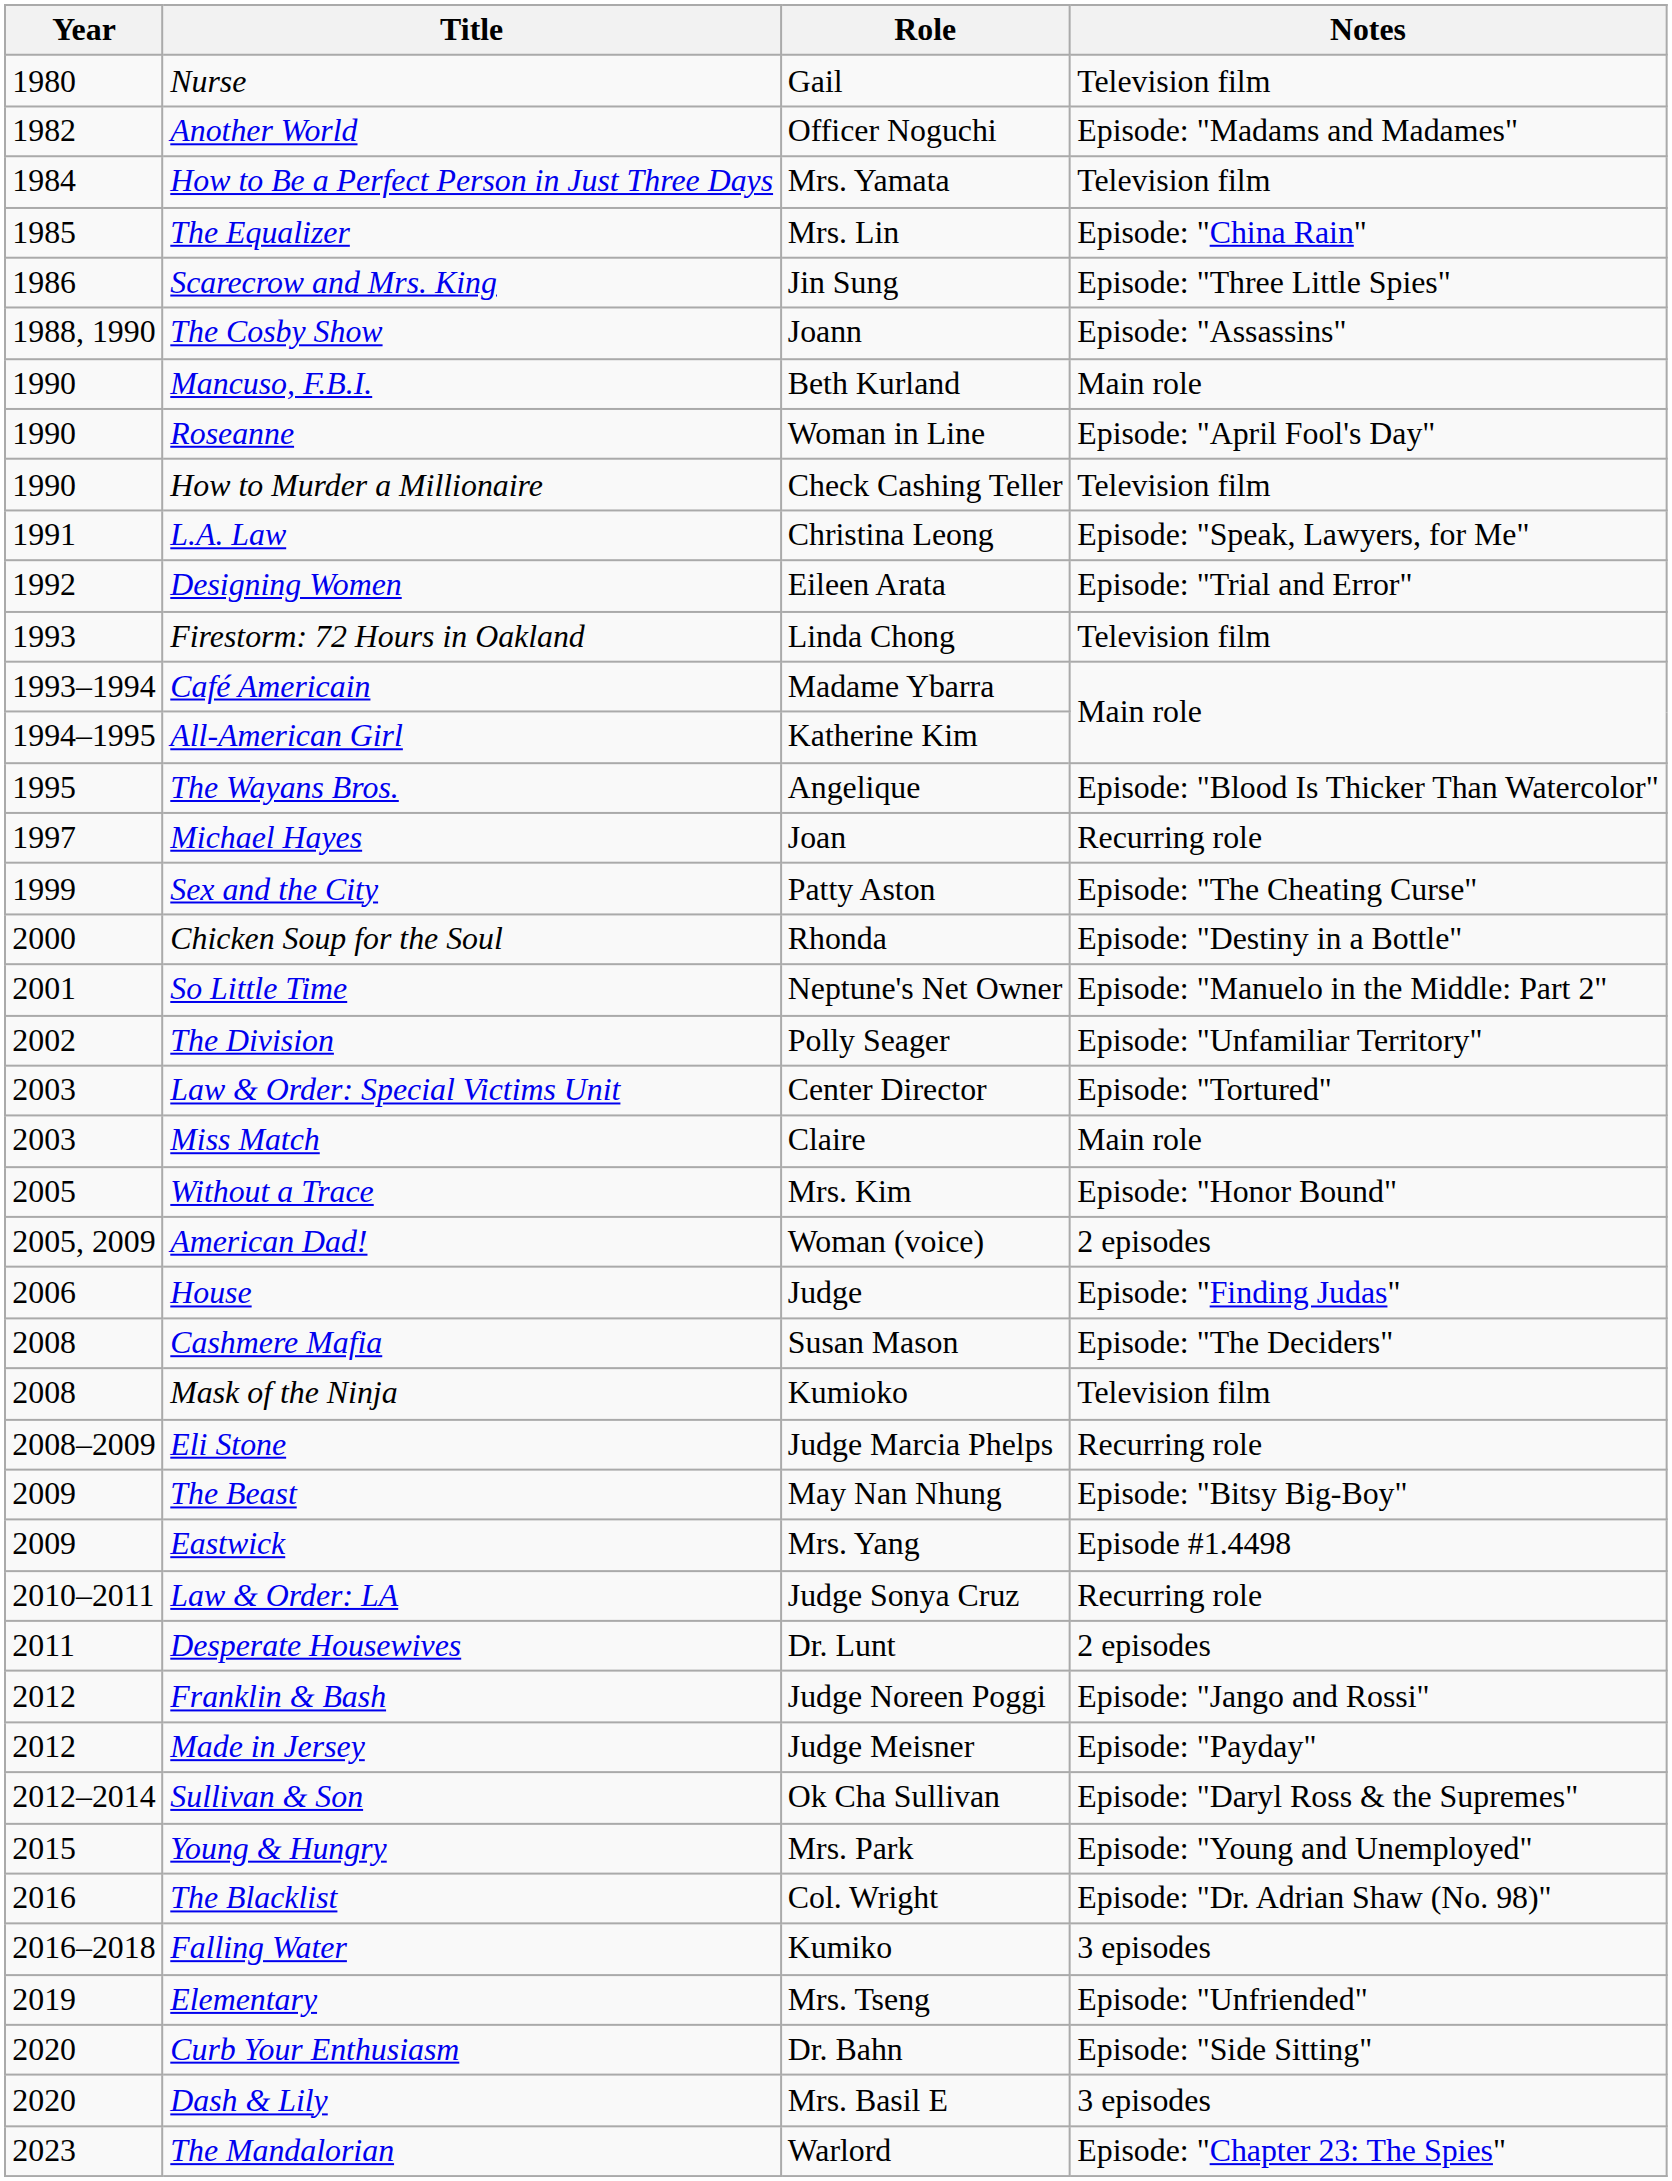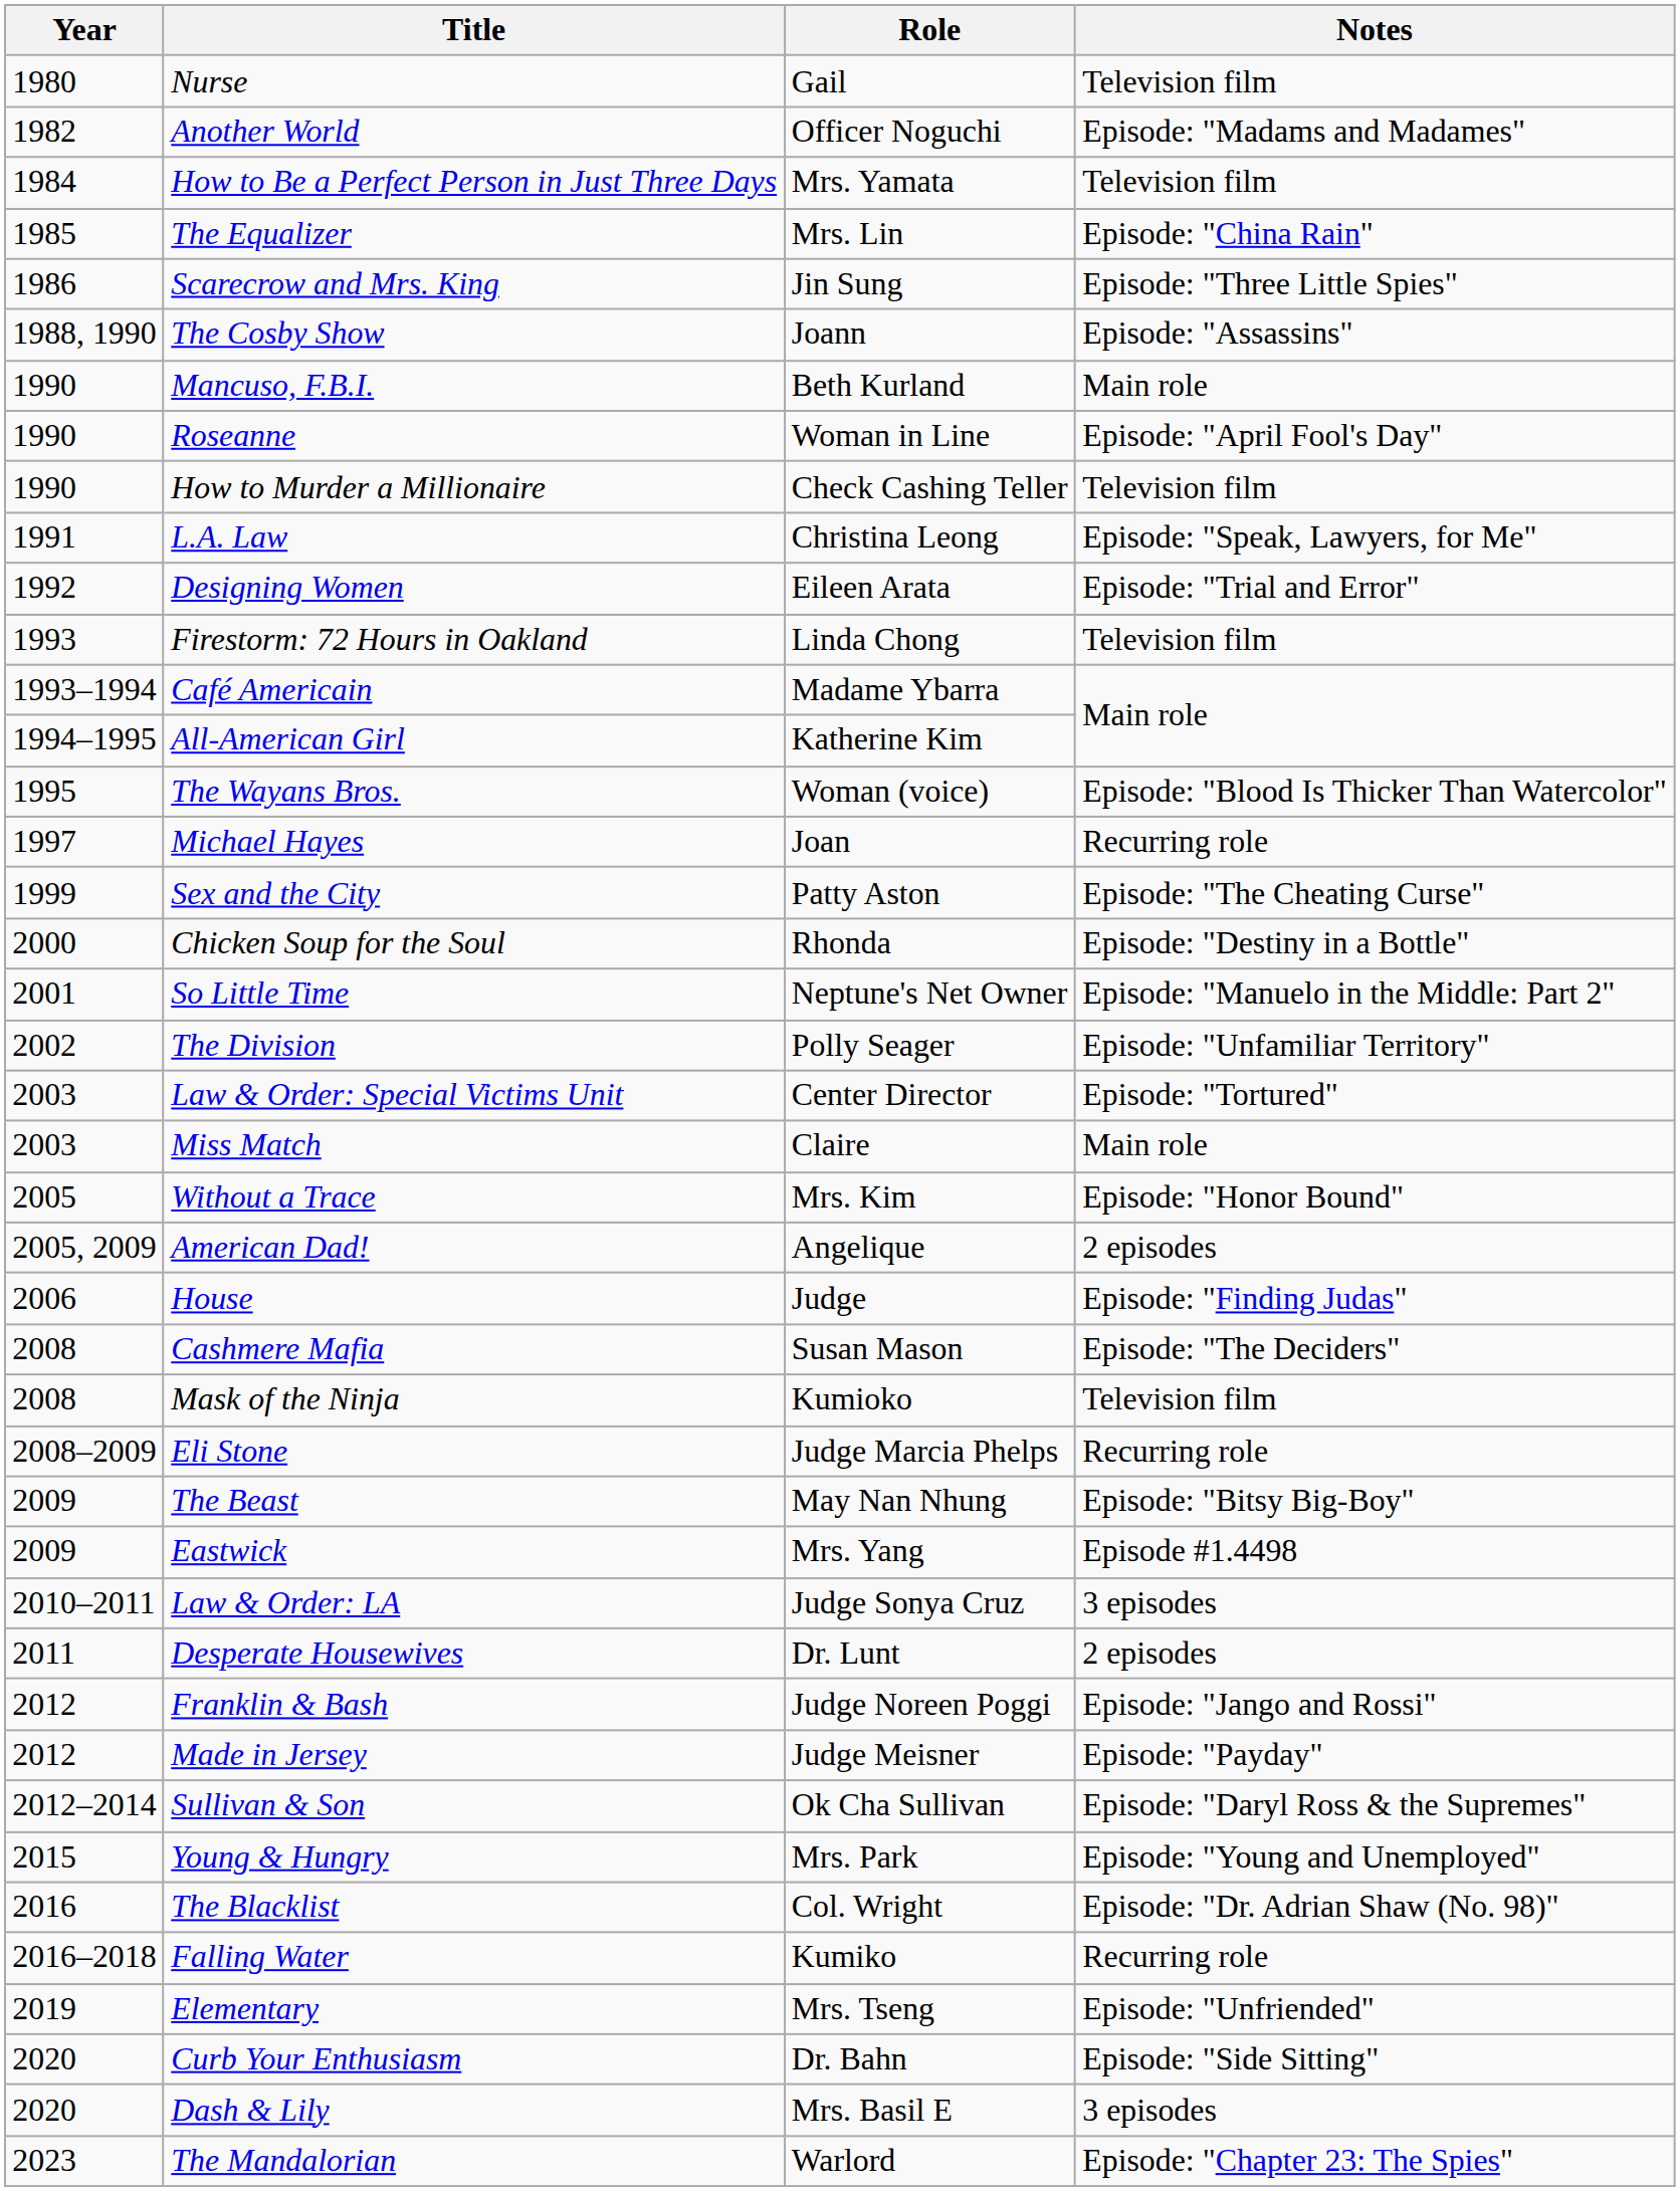 <table class="wikitable sortable">
 <tr>
 <th>Year</th>
 <th>Title</th>
 <th>Role</th>
 <th>Notes</th>
 </tr>
 <tr>
 <td>1980</td>
 <td><em>Nurse</em></td>
 <td>Gail</td>
 <td>Television film</td>
 </tr>
 <tr>
 <td>1982</td>
 <td><em><a href='#'>Another World</a></em></td>
 <td>Officer Noguchi</td>
 <td>Episode: "Madams and Madames"</td>
 </tr>
 <tr>
 <td>1984</td>
 <td><em><a href='#'>How to Be a Perfect Person in Just Three Days</a></em></td>
 <td>Mrs. Yamata</td>
 <td>Television film</td>
 </tr>
 <tr>
 <td>1985</td>
 <td><em><a href='#'>The Equalizer</a></em></td>
 <td>Mrs. Lin</td>
 <td>Episode: "<a href='#'>China Rain</a>"</td>
 </tr>
 <tr>
 <td>1986</td>
 <td><em><a href='#'>Scarecrow and Mrs. King</a></em></td>
 <td>Jin Sung</td>
 <td>Episode: "Three Little Spies"</td>
 </tr>
 <tr>
 <td>1988, 1990</td>
 <td><em><a href='#'>The Cosby Show</a></em></td>
 <td>Joann</td>
 <td>Episode: "Assassins"</td>
 </tr>
 <tr>
 <td>1990</td>
 <td><em><a href='#'>Mancuso, F.B.I.</a></em></td>
 <td>Beth Kurland</td>
 <td>Main role</td>
 </tr>
 <tr>
 <td>1990</td>
 <td><em><a href='#'>Roseanne</a></em></td>
 <td>Woman in Line</td>
 <td>Episode: "April Fool's Day"</td>
 </tr>
 <tr>
 <td>1990</td>
 <td><em>How to Murder a Millionaire</em></td>
 <td>Check Cashing Teller</td>
 <td>Television film</td>
 </tr>
 <tr>
 <td>1991</td>
 <td><em><a href='#'>L.A. Law</a></em></td>
 <td>Christina Leong</td>
 <td>Episode: "Speak, Lawyers, for Me"</td>
 </tr>
 <tr>
 <td>1992</td>
 <td><em><a href='#'>Designing Women</a></em></td>
 <td>Eileen Arata</td>
 <td>Episode: "Trial and Error"</td>
 </tr>
 <tr>
 <td>1993</td>
 <td><em>Firestorm: 72 Hours in Oakland</em></td>
 <td>Linda Chong</td>
 <td>Television film</td>
 </tr>
 <tr>
 <td>1993–1994</td>
 <td><em><a href='#'>Café Americain</a></em></td>
 <td>Madame Ybarra</td>
 <td rowspan="2">Main role</td>
 </tr>
 <tr>
 <td>1994–1995</td>
 <td><em><a href='#'>All-American Girl</a></em></td>
 <td>Katherine Kim</td>
 </tr>
 <tr>
 <td>1995</td>
 <td><em><a href='#'>The Wayans Bros.</a></em></td>
-<td>Angelique</td>
+<td>Woman (voice)</td>
 <td>Episode: "Blood Is Thicker Than Watercolor"</td>
 </tr>
 <tr>
 <td>1997</td>
 <td><em><a href='#'>Michael Hayes</a></em></td>
 <td>Joan</td>
 <td>Recurring role</td>
 </tr>
 <tr>
 <td>1999</td>
 <td><em><a href='#'>Sex and the City</a></em></td>
 <td>Patty Aston</td>
 <td>Episode: "The Cheating Curse"</td>
 </tr>
 <tr>
 <td>2000</td>
 <td><em>Chicken Soup for the Soul</em></td>
 <td>Rhonda</td>
 <td>Episode: "Destiny in a Bottle"</td>
 </tr>
 <tr>
 <td>2001</td>
 <td><em><a href='#'>So Little Time</a></em></td>
 <td>Neptune's Net Owner</td>
 <td>Episode: "Manuelo in the Middle: Part 2"</td>
 </tr>
 <tr>
 <td>2002</td>
 <td><em><a href='#'>The Division</a></em></td>
 <td>Polly Seager</td>
 <td>Episode: "Unfamiliar Territory"</td>
 </tr>
 <tr>
 <td>2003</td>
 <td><em><a href='#'>Law & Order: Special Victims Unit</a></em></td>
 <td>Center Director</td>
 <td>Episode: "Tortured"</td>
 </tr>
 <tr>
 <td>2003</td>
 <td><em><a href='#'>Miss Match</a></em></td>
 <td>Claire</td>
 <td>Main role</td>
 </tr>
 <tr>
 <td>2005</td>
 <td><em><a href='#'>Without a Trace</a></em></td>
 <td>Mrs. Kim</td>
 <td>Episode: "Honor Bound"</td>
 </tr>
 <tr>
 <td>2005, 2009</td>
 <td><em><a href='#'>American Dad!</a></em></td>
-<td>Woman (voice)</td>
+<td>Angelique</td>
 <td>2 episodes</td>
 </tr>
 <tr>
 <td>2006</td>
 <td><em><a href='#'>House</a></em></td>
 <td>Judge</td>
 <td>Episode: "<a href='#'>Finding Judas</a>"</td>
 </tr>
 <tr>
 <td>2008</td>
 <td><em><a href='#'>Cashmere Mafia</a></em></td>
 <td>Susan Mason</td>
 <td>Episode: "The Deciders"</td>
 </tr>
 <tr>
 <td>2008</td>
 <td><em>Mask of the Ninja</em></td>
 <td>Kumioko</td>
 <td>Television film</td>
 </tr>
 <tr>
 <td>2008–2009</td>
 <td><em><a href='#'>Eli Stone</a></em></td>
 <td>Judge Marcia Phelps</td>
 <td>Recurring role</td>
 </tr>
 <tr>
 <td>2009</td>
 <td><em><a href='#'>The Beast</a></em></td>
 <td>May Nan Nhung</td>
 <td>Episode: "Bitsy Big-Boy"</td>
 </tr>
 <tr>
 <td>2009</td>
 <td><em><a href='#'>Eastwick</a></em></td>
 <td>Mrs. Yang</td>
 <td>Episode #1.4498</td>
 </tr>
 <tr>
 <td>2010–2011</td>
 <td><em><a href='#'>Law & Order: LA</a></em></td>
 <td>Judge Sonya Cruz</td>
-<td>Recurring role</td>
+<td>3 episodes</td>
 </tr>
 <tr>
 <td>2011</td>
 <td><em><a href='#'>Desperate Housewives</a></em></td>
 <td>Dr. Lunt</td>
 <td>2 episodes</td>
 </tr>
 <tr>
 <td>2012</td>
 <td><em><a href='#'>Franklin & Bash</a></em></td>
 <td>Judge Noreen Poggi</td>
 <td>Episode: "Jango and Rossi"</td>
 </tr>
 <tr>
 <td>2012</td>
 <td><em><a href='#'>Made in Jersey</a></em></td>
 <td>Judge Meisner</td>
 <td>Episode: "Payday"</td>
 </tr>
 <tr>
 <td>2012–2014</td>
 <td><em><a href='#'>Sullivan & Son</a></em></td>
 <td>Ok Cha Sullivan</td>
 <td>Episode: "Daryl Ross & the Supremes"</td>
 </tr>
 <tr>
 <td>2015</td>
 <td><em><a href='#'>Young & Hungry</a></em></td>
 <td>Mrs. Park</td>
 <td>Episode: "Young and Unemployed"</td>
 </tr>
 <tr>
 <td>2016</td>
 <td><em><a href='#'>The Blacklist</a></em></td>
 <td>Col. Wright</td>
 <td>Episode: "Dr. Adrian Shaw (No. 98)"</td>
 </tr>
 <tr>
 <td>2016–2018</td>
 <td><em><a href='#'>Falling Water</a></em></td>
 <td>Kumiko</td>
-<td>3 episodes</td>
+<td>Recurring role</td>
 </tr>
 <tr>
 <td>2019</td>
 <td><em><a href='#'>Elementary</a></em></td>
 <td>Mrs. Tseng</td>
 <td>Episode: "Unfriended"</td>
 </tr>
 <tr>
 <td>2020</td>
 <td><em><a href='#'>Curb Your Enthusiasm</a></em></td>
 <td>Dr. Bahn</td>
 <td>Episode: "Side Sitting"</td>
 </tr>
 <tr>
 <td>2020</td>
 <td><em><a href='#'>Dash & Lily</a></em></td>
 <td>Mrs. Basil E</td>
 <td>3 episodes</td>
 </tr>
 <tr>
 <td>2023</td>
 <td><em><a href='#'>The Mandalorian</a></em></td>
 <td>Warlord</td>
 <td>Episode: "<a href='#'>Chapter 23: The Spies</a>"</td>
 </tr>
 </table>
